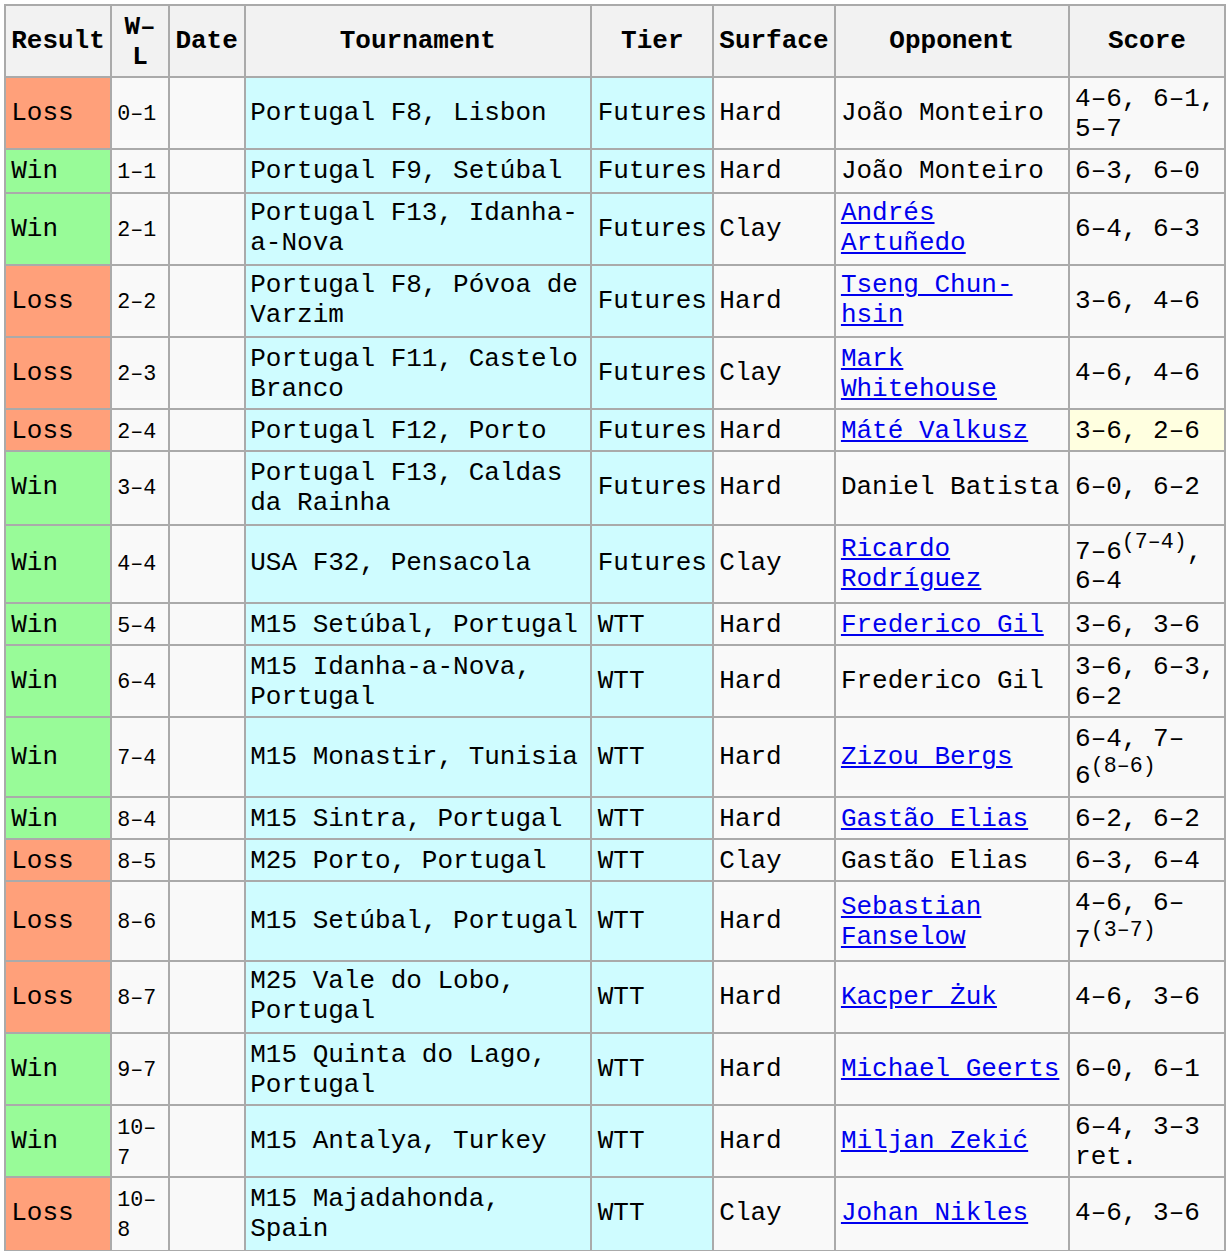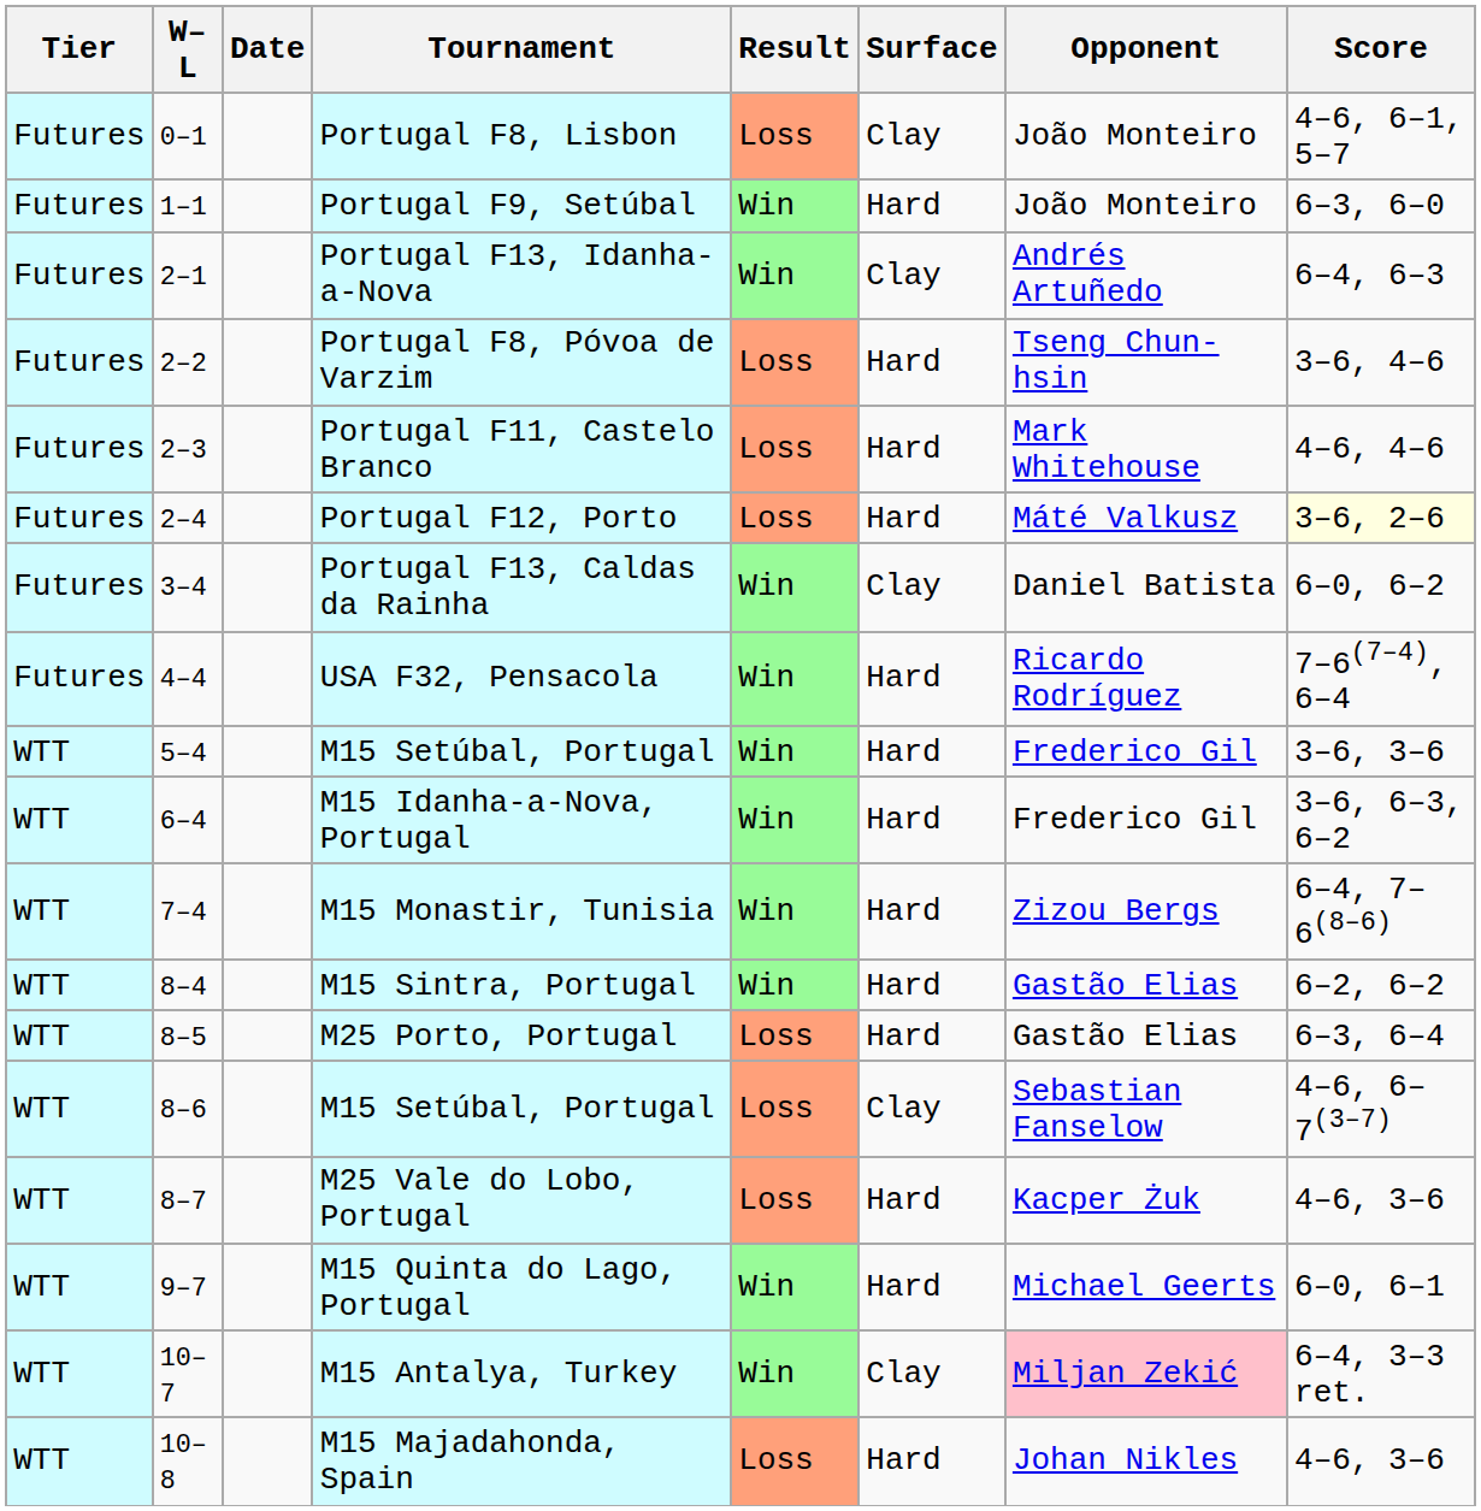 <table class="sortable wikitable nowrap">
 <tr>
-<th>Result</th>
+<th>Tier</th>
 <th class="unsortable">W–L</th>
 <th>Date</th>
 <th>Tournament</th>
-<th>Tier</th>
+<th>Result</th>
 <th>Surface</th>
 <th>Opponent</th>
 <th class="unsortable">Score</th>
 </tr>
 <tr>
-<td bgcolor=FFA07A>Loss</td>
+<td style="background:#cffcff;">Futures</td>
 <td><small>0–1</small></td>
 <td></td>
 <td style="background:#cffcff;">Portugal F8, Lisbon</td>
-<td style="background:#cffcff;">Futures</td>
-<td>Hard</td>
+<td bgcolor=FFA07A>Loss</td>
+<td>Clay</td>
 <td> João Monteiro</td>
 <td>4–6, 6–1, 5–7</td>
 </tr>
 <tr>
-<td bgcolor=98FB98>Win</td>
+<td style="background:#cffcff;">Futures</td>
 <td><small>1–1</small></td>
 <td></td>
 <td style="background:#cffcff;">Portugal F9, Setúbal</td>
-<td style="background:#cffcff;">Futures</td>
+<td bgcolor=98FB98>Win</td>
 <td>Hard</td>
 <td> João Monteiro</td>
 <td>6–3, 6–0</td>
 </tr>
 <tr>
-<td bgcolor=98FB98>Win</td>
+<td style="background:#cffcff;">Futures</td>
 <td><small>2–1</small></td>
 <td></td>
 <td style="background:#cffcff;">Portugal F13, Idanha-a-Nova</td>
-<td style="background:#cffcff;">Futures</td>
+<td bgcolor=98FB98>Win</td>
 <td>Clay</td>
 <td> <a href='#'>Andrés Artuñedo</a></td>
 <td>6–4, 6–3</td>
 </tr>
 <tr>
-<td bgcolor=FFA07A>Loss</td>
+<td style="background:#cffcff;">Futures</td>
 <td><small>2–2</small></td>
 <td></td>
 <td style="background:#cffcff;">Portugal F8, Póvoa de Varzim</td>
-<td style="background:#cffcff;">Futures</td>
+<td bgcolor=FFA07A>Loss</td>
 <td>Hard</td>
 <td> <a href='#'>Tseng Chun-hsin</a></td>
 <td>3–6, 4–6</td>
 </tr>
 <tr>
-<td bgcolor=FFA07A>Loss</td>
+<td style="background:#cffcff;">Futures</td>
 <td><small>2–3</small></td>
 <td></td>
 <td style="background:#cffcff;">Portugal F11, Castelo Branco</td>
-<td style="background:#cffcff;">Futures</td>
-<td>Clay</td>
+<td bgcolor=FFA07A>Loss</td>
+<td>Hard</td>
 <td> <a href='#'>Mark Whitehouse</a></td>
 <td>4–6, 4–6</td>
 </tr>
 <tr>
-<td bgcolor=FFA07A>Loss</td>
+<td style="background:#cffcff;">Futures</td>
 <td><small>2–4</small></td>
 <td></td>
 <td style="background:#cffcff;">Portugal F12, Porto</td>
-<td style="background:#cffcff;">Futures</td>
+<td bgcolor=FFA07A>Loss</td>
 <td>Hard</td>
 <td> <a href='#'>Máté Valkusz</a></td>
 <td style="background: lightyellow;">3–6, 2–6</td>
 </tr>
 <tr>
-<td bgcolor=98FB98>Win</td>
+<td style="background:#cffcff;">Futures</td>
 <td><small>3–4</small></td>
 <td></td>
 <td style="background:#cffcff;">Portugal F13, Caldas da Rainha</td>
-<td style="background:#cffcff;">Futures</td>
-<td>Hard</td>
+<td bgcolor=98FB98>Win</td>
+<td>Clay</td>
 <td> Daniel Batista</td>
 <td>6–0, 6–2</td>
 </tr>
 <tr>
-<td bgcolor=98FB98>Win</td>
+<td style="background:#cffcff;">Futures</td>
 <td><small>4–4</small></td>
 <td></td>
 <td style="background:#cffcff;">USA F32, Pensacola</td>
-<td style="background:#cffcff;">Futures</td>
-<td>Clay</td>
+<td bgcolor=98FB98>Win</td>
+<td>Hard</td>
 <td> <a href='#'>Ricardo Rodríguez</a></td>
 <td>7–6<sup>(7–4)</sup>, 6–4</td>
 </tr>
 <tr>
-<td bgcolor=98FB98>Win</td>
+<td style="background:#cffcff;">WTT</td>
 <td><small>5–4</small></td>
 <td></td>
 <td style="background:#cffcff;">M15 Setúbal, Portugal</td>
-<td style="background:#cffcff;">WTT</td>
+<td bgcolor=98FB98>Win</td>
 <td>Hard</td>
 <td> <a href='#'>Frederico Gil</a></td>
 <td>3–6, 3–6</td>
 </tr>
 <tr>
-<td bgcolor=98FB98>Win</td>
+<td style="background:#cffcff;">WTT</td>
 <td><small>6–4</small></td>
 <td></td>
 <td style="background:#cffcff;">M15 Idanha-a-Nova, Portugal</td>
-<td style="background:#cffcff;">WTT</td>
+<td bgcolor=98FB98>Win</td>
 <td>Hard</td>
 <td> Frederico Gil</td>
 <td>3–6, 6–3, 6–2</td>
 </tr>
 <tr>
-<td bgcolor=98FB98>Win</td>
+<td style="background:#cffcff;">WTT</td>
 <td><small>7–4</small></td>
 <td></td>
 <td style="background:#cffcff;">M15 Monastir, Tunisia</td>
-<td style="background:#cffcff;">WTT</td>
+<td bgcolor=98FB98>Win</td>
 <td>Hard</td>
 <td> <a href='#'>Zizou Bergs</a></td>
 <td>6–4, 7–6<sup>(8–6)</sup></td>
 </tr>
 <tr>
-<td bgcolor=98FB98>Win</td>
+<td style="background:#cffcff;">WTT</td>
 <td><small>8–4</small></td>
 <td></td>
 <td style="background:#cffcff;">M15 Sintra, Portugal</td>
-<td style="background:#cffcff;">WTT</td>
+<td bgcolor=98FB98>Win</td>
 <td>Hard</td>
 <td> <a href='#'>Gastão Elias</a></td>
 <td>6–2, 6–2</td>
 </tr>
 <tr>
-<td bgcolor=FFA07A>Loss</td>
+<td style="background:#cffcff;">WTT</td>
 <td><small>8–5</small></td>
 <td></td>
 <td style="background:#cffcff;">M25 Porto, Portugal</td>
-<td style="background:#cffcff;">WTT</td>
-<td>Clay</td>
+<td bgcolor=FFA07A>Loss</td>
+<td>Hard</td>
 <td> Gastão Elias</td>
 <td>6–3, 6–4</td>
 </tr>
 <tr>
-<td bgcolor=FFA07A>Loss</td>
+<td style="background:#cffcff;">WTT</td>
 <td><small>8–6</small></td>
 <td></td>
 <td style="background:#cffcff;">M15 Setúbal, Portugal</td>
-<td style="background:#cffcff;">WTT</td>
-<td>Hard</td>
+<td bgcolor=FFA07A>Loss</td>
+<td>Clay</td>
 <td> <a href='#'>Sebastian Fanselow</a></td>
 <td>4–6, 6–7<sup>(3–7)</sup></td>
 </tr>
 <tr>
-<td bgcolor=FFA07A>Loss</td>
+<td style="background:#cffcff;">WTT</td>
 <td><small>8–7</small></td>
 <td></td>
 <td style="background:#cffcff;">M25 Vale do Lobo, Portugal</td>
-<td style="background:#cffcff;">WTT</td>
+<td bgcolor=FFA07A>Loss</td>
 <td>Hard</td>
 <td> <a href='#'>Kacper Żuk</a></td>
 <td>4–6, 3–6</td>
 </tr>
 <tr>
-<td bgcolor=98FB98>Win</td>
+<td style="background:#cffcff;">WTT</td>
 <td><small>9–7</small></td>
 <td></td>
 <td style="background:#cffcff;">M15 Quinta do Lago, Portugal</td>
-<td style="background:#cffcff;">WTT</td>
+<td bgcolor=98FB98>Win</td>
 <td>Hard</td>
 <td> <a href='#'>Michael Geerts</a></td>
 <td>6–0, 6–1</td>
 </tr>
 <tr>
-<td bgcolor=98FB98>Win</td>
+<td style="background:#cffcff;">WTT</td>
 <td><small>10–7</small></td>
 <td></td>
 <td style="background:#cffcff;">M15 Antalya, Turkey</td>
-<td style="background:#cffcff;">WTT</td>
-<td>Hard</td>
-<td> <a href='#'>Miljan Zekić</a></td>
+<td bgcolor=98FB98>Win</td>
+<td>Clay</td>
+<td style="background: pink;"> <a href='#'>Miljan Zekić</a></td>
 <td>6–4, 3–3 ret.</td>
 </tr>
 <tr>
-<td bgcolor=FFA07A>Loss</td>
+<td style="background:#cffcff;">WTT</td>
 <td><small>10–8</small></td>
 <td></td>
 <td style="background:#cffcff;">M15 Majadahonda, Spain</td>
-<td style="background:#cffcff;">WTT</td>
-<td>Clay</td>
+<td bgcolor=FFA07A>Loss</td>
+<td>Hard</td>
 <td> <a href='#'>Johan Nikles</a></td>
 <td>4–6, 3–6</td>
 </tr>
 </table>
